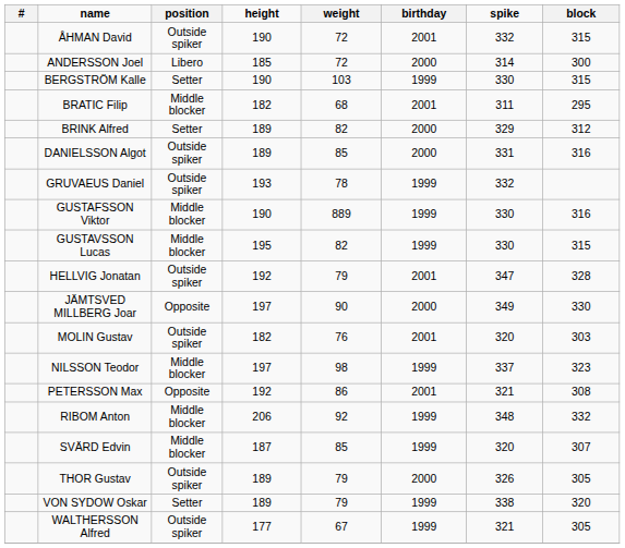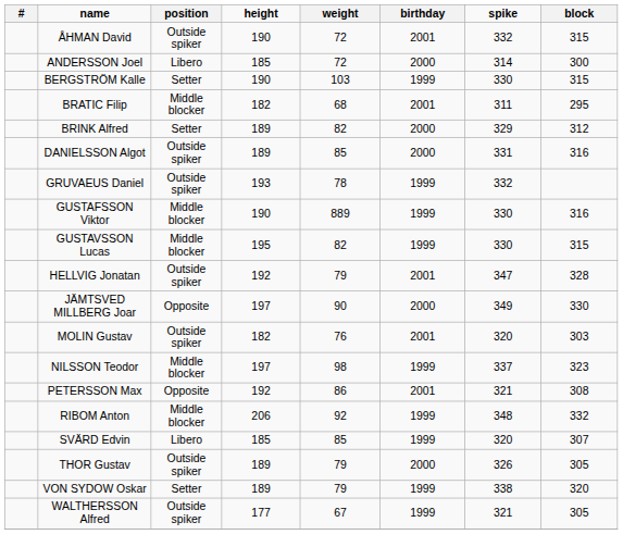 <table Class="wikitable sortable" style="text-align:center;">
 <tr>
 <th Style="width:5em">#</th>
 <td style="width:12em"><strong>name</strong></td>
 <th Style="width:8em"><strong>position</strong></th>
 <td style="width:11em"><strong>height</strong></td>
 <th Style="width:11em"><strong>weight</strong></th>
 <th Style="width:11em"><strong>birthday</strong></th>
 <td style="width:11em"><strong>spike</strong></td>
 <th Style="width:11em"><strong>block</strong></th>
 </tr>
 <tr>
 <td></td>
 <td>ÅHMAN David</td>
 <td>Outside spiker</td>
 <td>190</td>
 <td>72</td>
 <td>2001</td>
 <td>332</td>
 <td>315</td>
 </tr>
 <tr>
 <td></td>
 <td>ANDERSSON Joel</td>
 <td>Libero</td>
 <td>185</td>
 <td>72</td>
 <td>2000</td>
 <td>314</td>
 <td>300</td>
 </tr>
 <tr>
 <td></td>
 <td>BERGSTRÖM Kalle</td>
 <td>Setter</td>
 <td>190</td>
 <td>103</td>
 <td>1999</td>
 <td>330</td>
 <td>315</td>
 </tr>
 <tr>
 <td></td>
 <td>BRATIC Filip</td>
 <td>Middle blocker</td>
 <td>182</td>
 <td>68</td>
 <td>2001</td>
 <td>311</td>
 <td>295</td>
 </tr>
 <tr>
 <td></td>
 <td>BRINK Alfred</td>
 <td>Setter</td>
 <td>189</td>
 <td>82</td>
 <td>2000</td>
 <td>329</td>
 <td>312</td>
 </tr>
 <tr>
 <td></td>
 <td>DANIELSSON Algot</td>
 <td>Outside spiker</td>
 <td>189</td>
 <td>85</td>
 <td>2000</td>
 <td>331</td>
 <td>316</td>
 </tr>
 <tr>
 <td></td>
 <td>GRUVAEUS Daniel</td>
 <td>Outside spiker</td>
 <td>193</td>
 <td>78</td>
 <td>1999</td>
 <td>332</td>
 <td 318></td>
 </tr>
 <tr>
 <td></td>
 <td>GUSTAFSSON Viktor</td>
 <td>Middle blocker</td>
 <td>190</td>
 <td>889</td>
 <td>1999</td>
 <td>330</td>
 <td>316</td>
 </tr>
 <tr>
 <td></td>
 <td>GUSTAVSSON Lucas</td>
 <td>Middle blocker</td>
 <td>195</td>
 <td>82</td>
 <td>1999</td>
 <td>330</td>
 <td>315</td>
 </tr>
 <tr>
 <td></td>
 <td>HELLVIG Jonatan</td>
 <td>Outside spiker</td>
 <td>192</td>
 <td>79</td>
 <td>2001</td>
 <td>347</td>
 <td>328</td>
 </tr>
 <tr>
 <td></td>
 <td>JÄMTSVED MILLBERG Joar</td>
 <td>Opposite</td>
 <td>197</td>
 <td>90</td>
 <td>2000</td>
 <td>349</td>
 <td>330</td>
 </tr>
 <tr>
 <td></td>
 <td>MOLIN Gustav</td>
 <td>Outside spiker</td>
 <td>182</td>
 <td>76</td>
 <td>2001</td>
 <td>320</td>
 <td>303</td>
 </tr>
 <tr>
 <td></td>
 <td>NILSSON Teodor</td>
 <td>Middle blocker</td>
 <td>197</td>
 <td>98</td>
 <td>1999</td>
 <td>337</td>
 <td>323</td>
 </tr>
 <tr>
 <td></td>
 <td>PETERSSON Max</td>
 <td>Opposite</td>
 <td>192</td>
 <td>86</td>
 <td>2001</td>
 <td>321</td>
 <td>308</td>
 </tr>
 <tr>
 <td></td>
 <td>RIBOM Anton</td>
 <td>Middle blocker</td>
 <td>206</td>
 <td>92</td>
 <td>1999</td>
 <td>348</td>
 <td>332</td>
 </tr>
 <tr>
 <td></td>
 <td>SVÄRD Edvin</td>
-<td>Middle blocker</td>
-<td>187</td>
+<td>Libero</td>
+<td>185</td>
 <td>85</td>
 <td>1999</td>
 <td>320</td>
 <td>307</td>
 </tr>
 <tr>
 <td></td>
 <td>THOR Gustav</td>
 <td>Outside spiker</td>
 <td>189</td>
 <td>79</td>
 <td>2000</td>
 <td>326</td>
 <td>305</td>
 </tr>
 <tr>
 <td></td>
 <td>VON SYDOW Oskar</td>
 <td>Setter</td>
 <td>189</td>
 <td>79</td>
 <td>1999</td>
 <td>338</td>
 <td>320</td>
 </tr>
 <tr>
 <td></td>
 <td>WALTHERSSON Alfred</td>
 <td>Outside spiker</td>
 <td>177</td>
 <td>67</td>
 <td>1999</td>
 <td>321</td>
 <td>305</td>
 </tr>
 <tr>
 </tr>
 </table>
